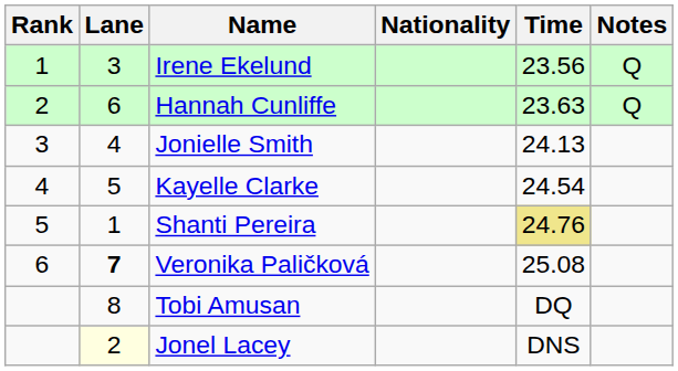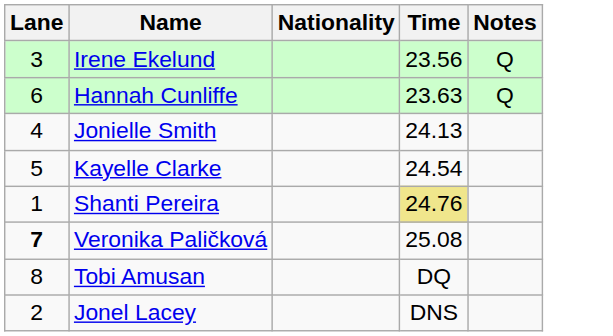 <table class="wikitable sortable" style="text-align:center">
 <tr>
-<th>Rank</th>
 <th>Lane</th>
 <th>Name</th>
 <th>Nationality</th>
 <th>Time</th>
 <th>Notes</th>
 </tr>
 <tr bgcolor=ccffcc>
-<td>1</td>
 <td>3</td>
 <td align=left><a href='#'>Irene Ekelund</a></td>
 <td align=left></td>
 <td>23.56</td>
 <td>Q</td>
 </tr>
 <tr bgcolor=ccffcc>
-<td>2</td>
 <td>6</td>
 <td align=left><a href='#'>Hannah Cunliffe</a></td>
 <td align=left></td>
 <td>23.63</td>
 <td>Q</td>
 </tr>
 <tr>
-<td>3</td>
 <td>4</td>
 <td align=left><a href='#'>Jonielle Smith</a></td>
 <td align=left></td>
 <td>24.13</td>
 <td></td>
 </tr>
 <tr>
-<td>4</td>
 <td>5</td>
 <td align=left><a href='#'>Kayelle Clarke</a></td>
 <td align=left></td>
 <td>24.54</td>
 <td></td>
 </tr>
 <tr>
-<td>5</td>
 <td>1</td>
 <td align=left><a href='#'>Shanti Pereira</a></td>
 <td align=left></td>
 <td style="background: khaki;">24.76</td>
 <td></td>
 </tr>
 <tr>
-<td>6</td>
 <td><strong>7</strong></td>
 <td align=left><a href='#'>Veronika Paličková</a></td>
 <td align=left></td>
 <td>25.08</td>
 <td></td>
 </tr>
 <tr>
-<td></td>
 <td>8</td>
 <td align=left><a href='#'>Tobi Amusan</a></td>
 <td align=left></td>
 <td>DQ</td>
 <td></td>
 </tr>
 <tr>
-<td></td>
-<td style="background: lightyellow;">2</td>
+<td>2</td>
 <td align=left><a href='#'>Jonel Lacey</a></td>
 <td align=left></td>
 <td>DNS</td>
 <td></td>
 </tr>
 </table>
